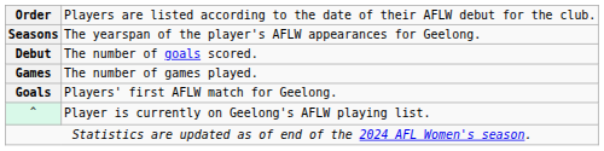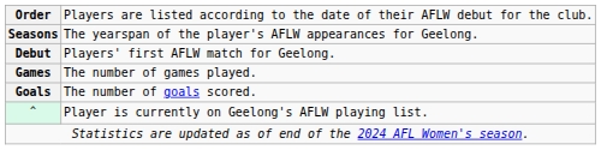 <table class="wikitable plainrowheaders">
 <tr>
 <th scope="row" style="text-align:center;">Order</th>
 <td>Players are listed according to the date of their AFLW debut for the club.</td>
 </tr>
 <tr>
 <th scope="row" style="text-align:center;">Seasons</th>
 <td>The yearspan of the player's AFLW appearances for Geelong.</td>
 </tr>
 <tr>
 <th scope="row" style="text-align:center;">Debut</th>
-<td>The number of <a href='#'>goals</a> scored.</td>
+<td>Players' first AFLW match for Geelong.</td>
 </tr>
 <tr>
 <th scope="row" style="text-align:center;">Games</th>
 <td>The number of games played.</td>
 </tr>
 <tr>
 <th scope="row" style="text-align:center;">Goals</th>
-<td>Players' first AFLW match for Geelong.</td>
+<td>The number of <a href='#'>goals</a> scored.</td>
 </tr>
 <tr>
 <td scope="row" style="text-align:center; background:#D9F9E9;"><sup>^</sup></td>
 <td>Player is currently on Geelong's AFLW playing list.</td>
 </tr>
 <tr>
 <td colspan="2" style="text-align:center"><em>Statistics are updated as of end of the <a href='#'>2024 AFL Women's season</a>.</em></td>
 </tr>
 </table>
